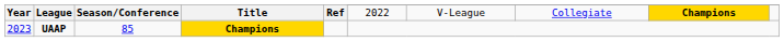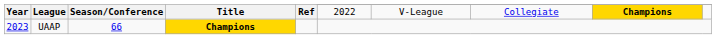 <table class="wikitable sortable" style="text-align:center" width="80%">
 <tr>
 <th style="width:5px;" rowspan="2">Year</th>
 <th style="width:25px;" rowspan="2">League</th>
 <th style="width:100px;" rowspan="2">Season/Conference</th>
 <th style="width:180px;" rowspan="2">Title</th>
 <th style="width:25px;" rowspan="2">Ref</th>
 </tr>
 <tr>
 <td>2022</td>
 <td>V-League</td>
 <td><a href='#'>Collegiate</a></td>
 <td style="background:gold;"><strong>Champions</strong></td>
 <td></td>
 </tr>
 <tr align=center>
 <td><a href='#'>2023</a></td>
-<td><strong>UAAP</strong></td>
-<td><a href='#'>85</a></td>
+<td>UAAP</td>
+<td><a href='#'>66</a></td>
 <td style="background:gold"><strong>Champions</strong></td>
 <td></td>
 </tr>
 </table>
